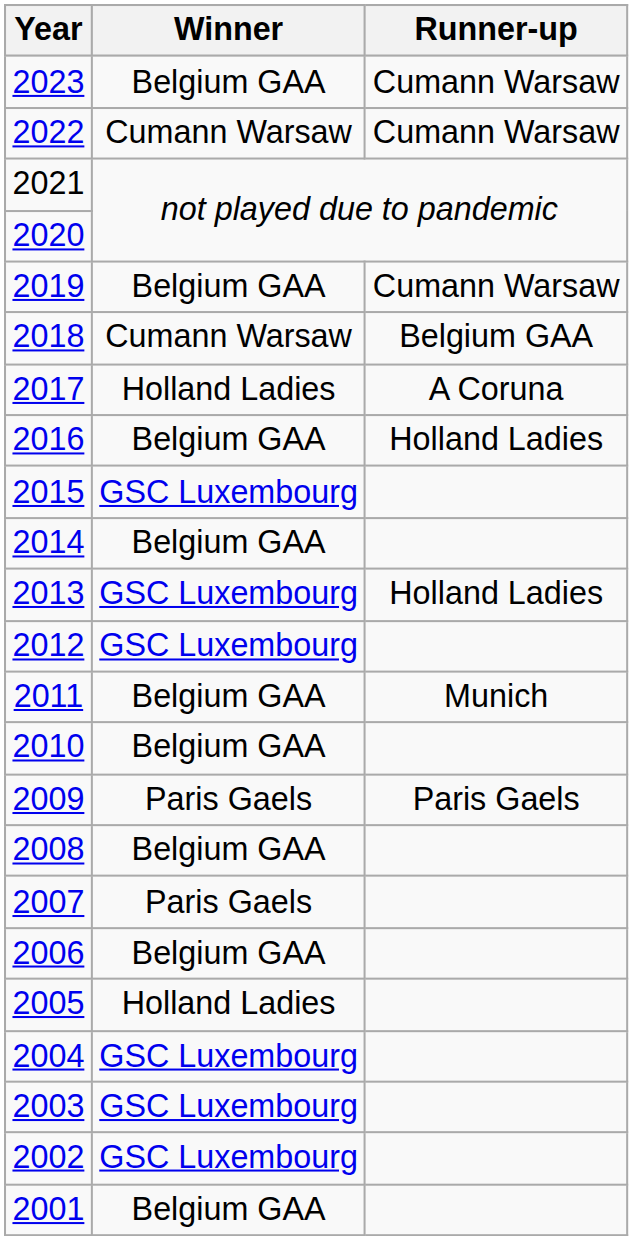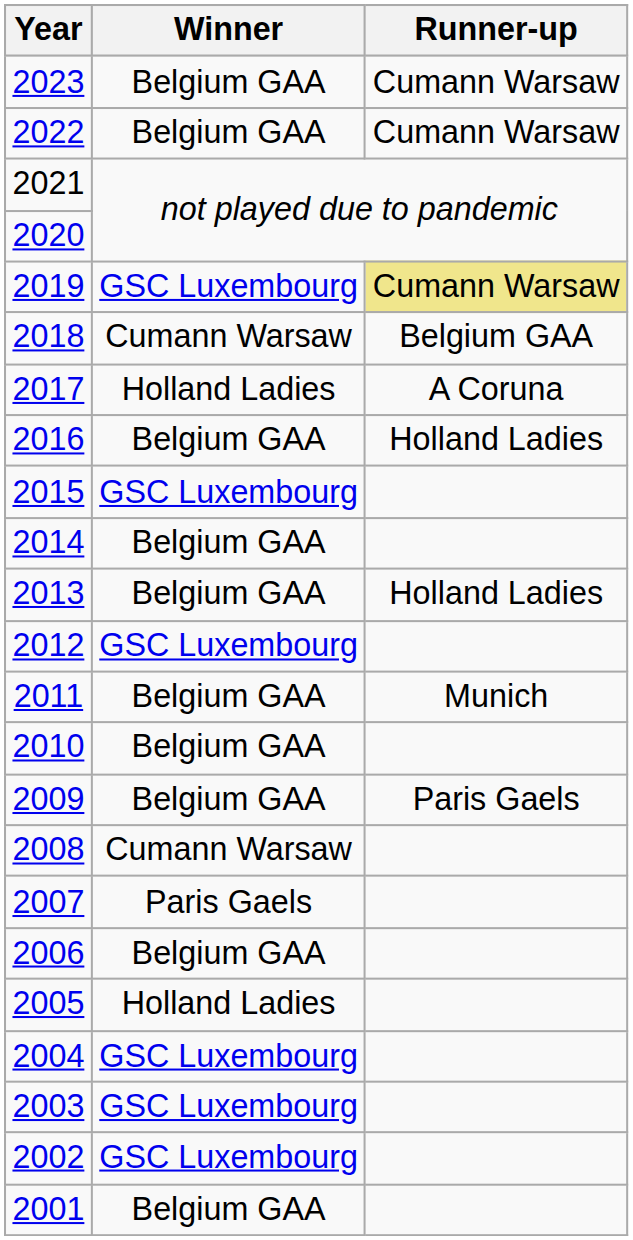 <table class="wikitable">
 <tr style="background:silver"!>
 <th>Year</th>
 <th>Winner</th>
 <th>Runner-up</th>
 </tr>
 <tr align="center">
 <td><a href='#'>2023</a></td>
 <td>Belgium GAA</td>
 <td>Cumann Warsaw</td>
 </tr>
 <tr align="center">
 <td><a href='#'>2022</a></td>
-<td>Cumann Warsaw</td>
+<td>Belgium GAA</td>
 <td>Cumann Warsaw</td>
 </tr>
 <tr align="center">
 <td>2021</td>
 <td colspan="2" rowspan="2"><em>not played due to pandemic</em></td>
 </tr>
 <tr align="center">
 <td><a href='#'>2020</a></td>
 </tr>
 <tr align="center">
 <td><a href='#'>2019</a></td>
-<td>Belgium GAA</td>
-<td>Cumann Warsaw</td>
+<td><a href='#'>GSC Luxembourg</a></td>
+<td style="background: khaki;">Cumann Warsaw</td>
 </tr>
 <tr align="center">
 <td><a href='#'>2018</a></td>
 <td>Cumann Warsaw</td>
 <td>Belgium GAA</td>
 </tr>
 <tr align="center">
 <td><a href='#'>2017</a></td>
 <td>Holland Ladies</td>
 <td>A Coruna</td>
 </tr>
 <tr align="center">
 <td><a href='#'>2016</a></td>
 <td>Belgium GAA</td>
 <td>Holland Ladies</td>
 </tr>
 <tr align="center">
 <td><a href='#'>2015</a></td>
 <td><a href='#'>GSC Luxembourg</a></td>
 <td></td>
 </tr>
 <tr align="center">
 <td><a href='#'>2014</a></td>
 <td>Belgium GAA</td>
 <td></td>
 </tr>
 <tr align="center">
 <td><a href='#'>2013</a></td>
-<td><a href='#'>GSC Luxembourg</a></td>
+<td>Belgium GAA</td>
 <td>Holland Ladies</td>
 </tr>
 <tr align="center">
 <td><a href='#'>2012</a></td>
 <td><a href='#'>GSC Luxembourg</a></td>
 <td></td>
 </tr>
 <tr align="center">
 <td><a href='#'>2011</a></td>
 <td>Belgium GAA</td>
 <td>Munich</td>
 </tr>
 <tr align="center">
 <td><a href='#'>2010</a></td>
 <td>Belgium GAA</td>
 <td></td>
 </tr>
 <tr align="center">
 <td><a href='#'>2009</a></td>
-<td>Paris Gaels</td>
+<td>Belgium GAA</td>
 <td>Paris Gaels</td>
 </tr>
 <tr align="center">
 <td><a href='#'>2008</a></td>
-<td>Belgium GAA</td>
+<td>Cumann Warsaw</td>
 <td></td>
 </tr>
 <tr align="center">
 <td><a href='#'>2007</a></td>
 <td>Paris Gaels</td>
 <td></td>
 </tr>
 <tr align="center">
 <td><a href='#'>2006</a></td>
 <td>Belgium GAA</td>
 <td></td>
 </tr>
 <tr align="center">
 <td><a href='#'>2005</a></td>
 <td>Holland Ladies</td>
 <td></td>
 </tr>
 <tr align="center">
 <td><a href='#'>2004</a></td>
 <td><a href='#'>GSC Luxembourg</a></td>
 <td></td>
 </tr>
 <tr align="center">
 <td><a href='#'>2003</a></td>
 <td><a href='#'>GSC Luxembourg</a></td>
 <td></td>
 </tr>
 <tr align="center">
 <td><a href='#'>2002</a></td>
 <td><a href='#'>GSC Luxembourg</a></td>
 <td></td>
 </tr>
 <tr align="center">
 <td><a href='#'>2001</a></td>
 <td>Belgium GAA</td>
 <td></td>
 </tr>
 </table>
